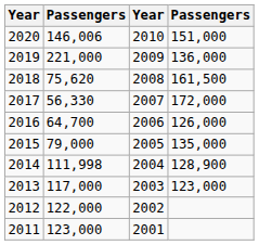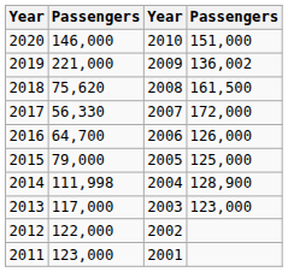 <table class="wikitable" style="font-size: 95%">
 <tr>
 <th>Year</th>
 <th>Passengers</th>
 <th>Year</th>
 <th>Passengers</th>
 </tr>
 <tr>
 <td>2020</td>
-<td>146,006</td>
+<td>146,000</td>
 <td>2010</td>
 <td>151,000</td>
 </tr>
 <tr>
 <td>2019</td>
 <td>221,000</td>
 <td>2009</td>
-<td>136,000</td>
+<td>136,002</td>
 </tr>
 <tr>
 <td>2018</td>
 <td>75,620</td>
 <td>2008</td>
 <td>161,500</td>
 </tr>
 <tr>
 <td>2017</td>
 <td>56,330</td>
 <td>2007</td>
 <td>172,000</td>
 </tr>
 <tr>
 <td>2016</td>
 <td>64,700</td>
 <td>2006</td>
 <td>126,000</td>
 </tr>
 <tr>
 <td>2015</td>
 <td>79,000</td>
 <td>2005</td>
-<td>135,000</td>
+<td>125,000</td>
 </tr>
 <tr>
 <td>2014</td>
 <td>111,998</td>
 <td>2004</td>
 <td>128,900</td>
 </tr>
 <tr>
 <td>2013</td>
 <td>117,000</td>
 <td>2003</td>
 <td>123,000</td>
 </tr>
 <tr>
 <td>2012</td>
 <td>122,000</td>
 <td>2002</td>
 <td></td>
 </tr>
 <tr>
 <td>2011</td>
 <td>123,000</td>
 <td>2001</td>
 <td></td>
 </tr>
 </table>
